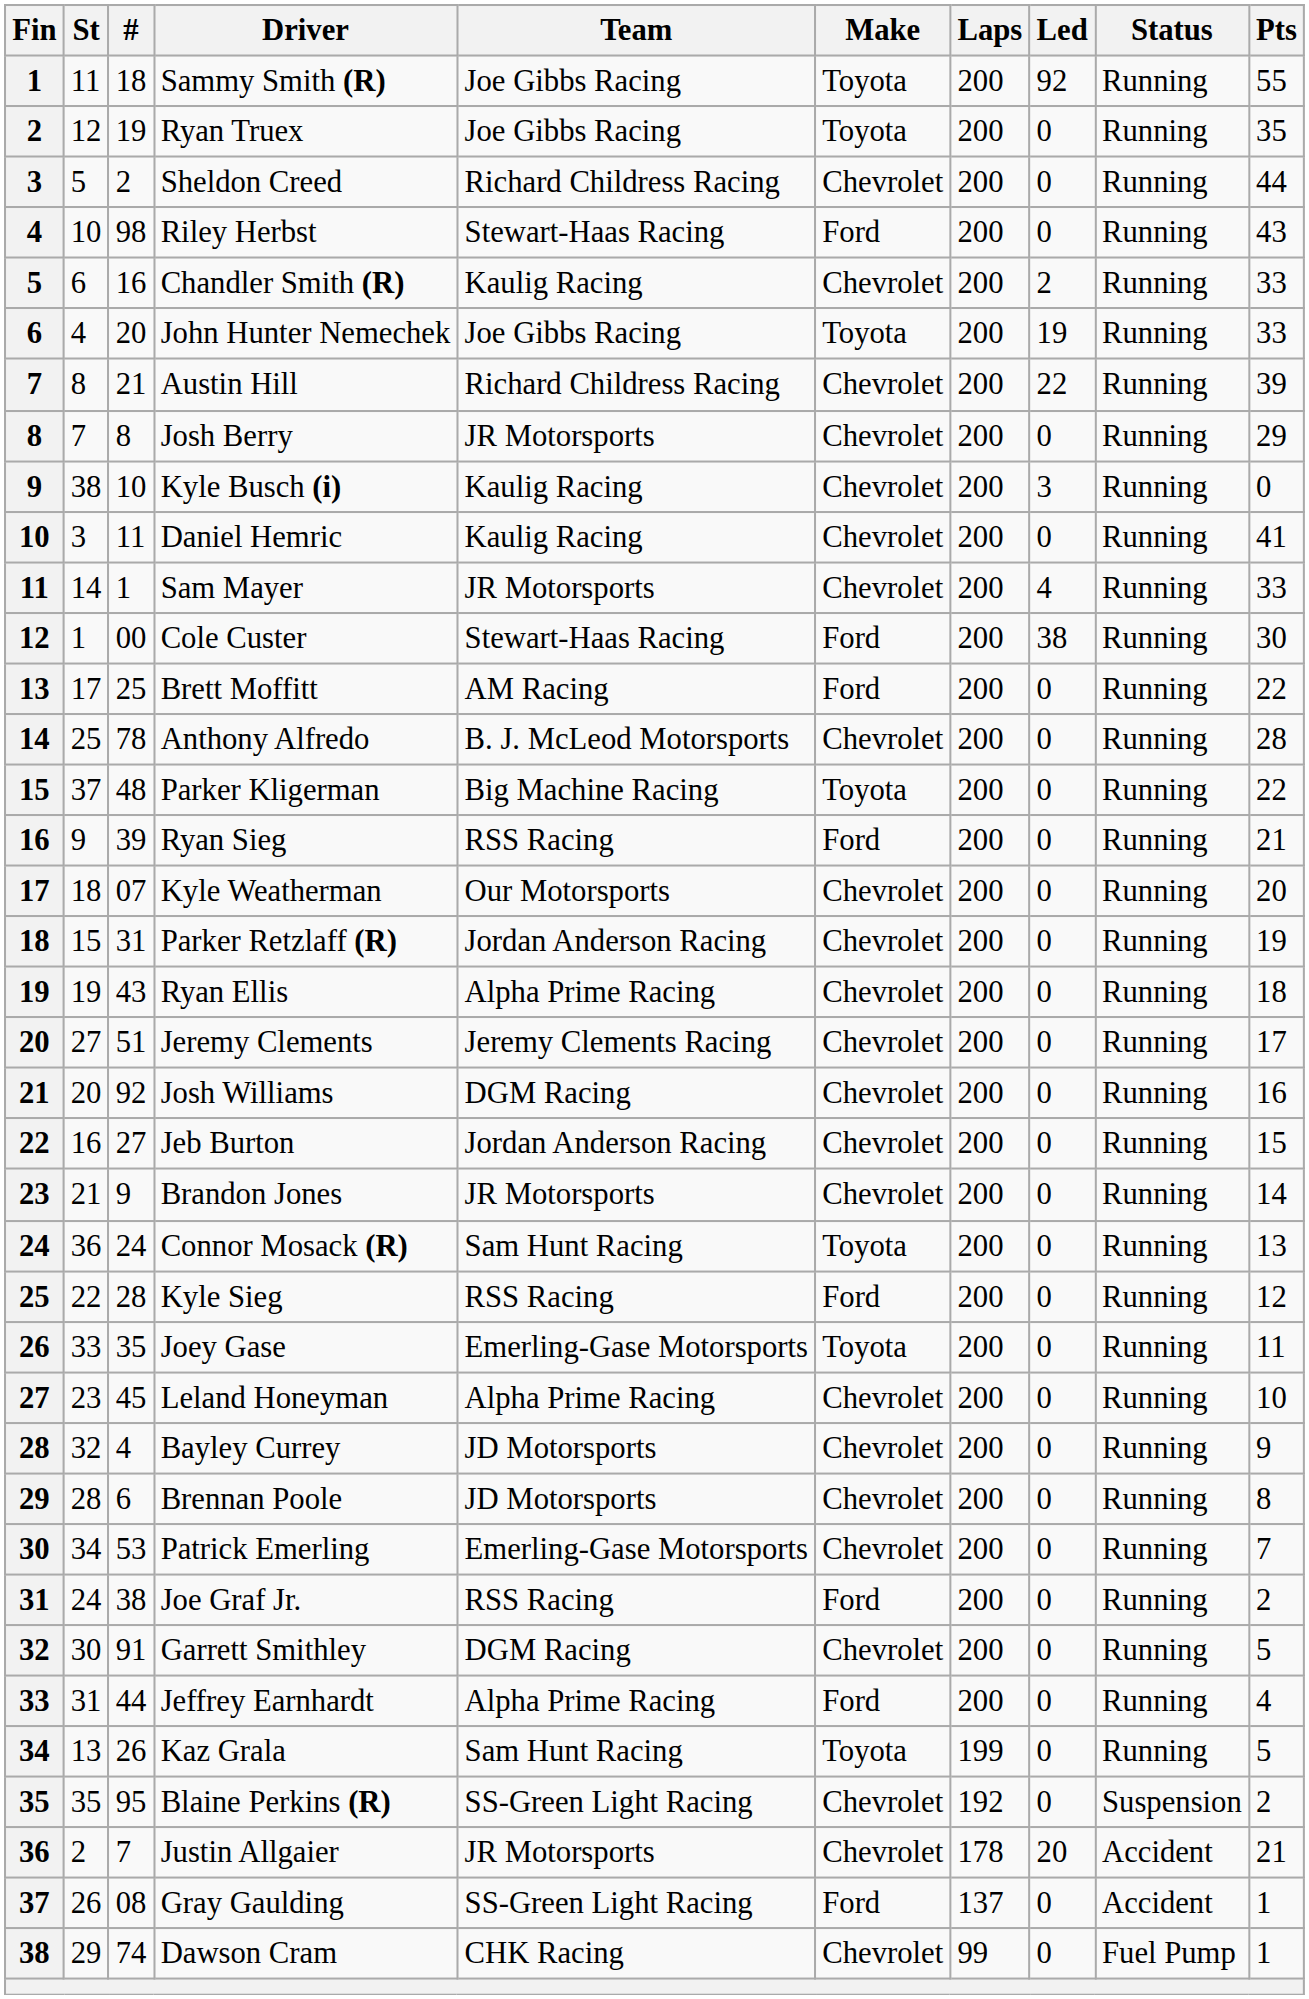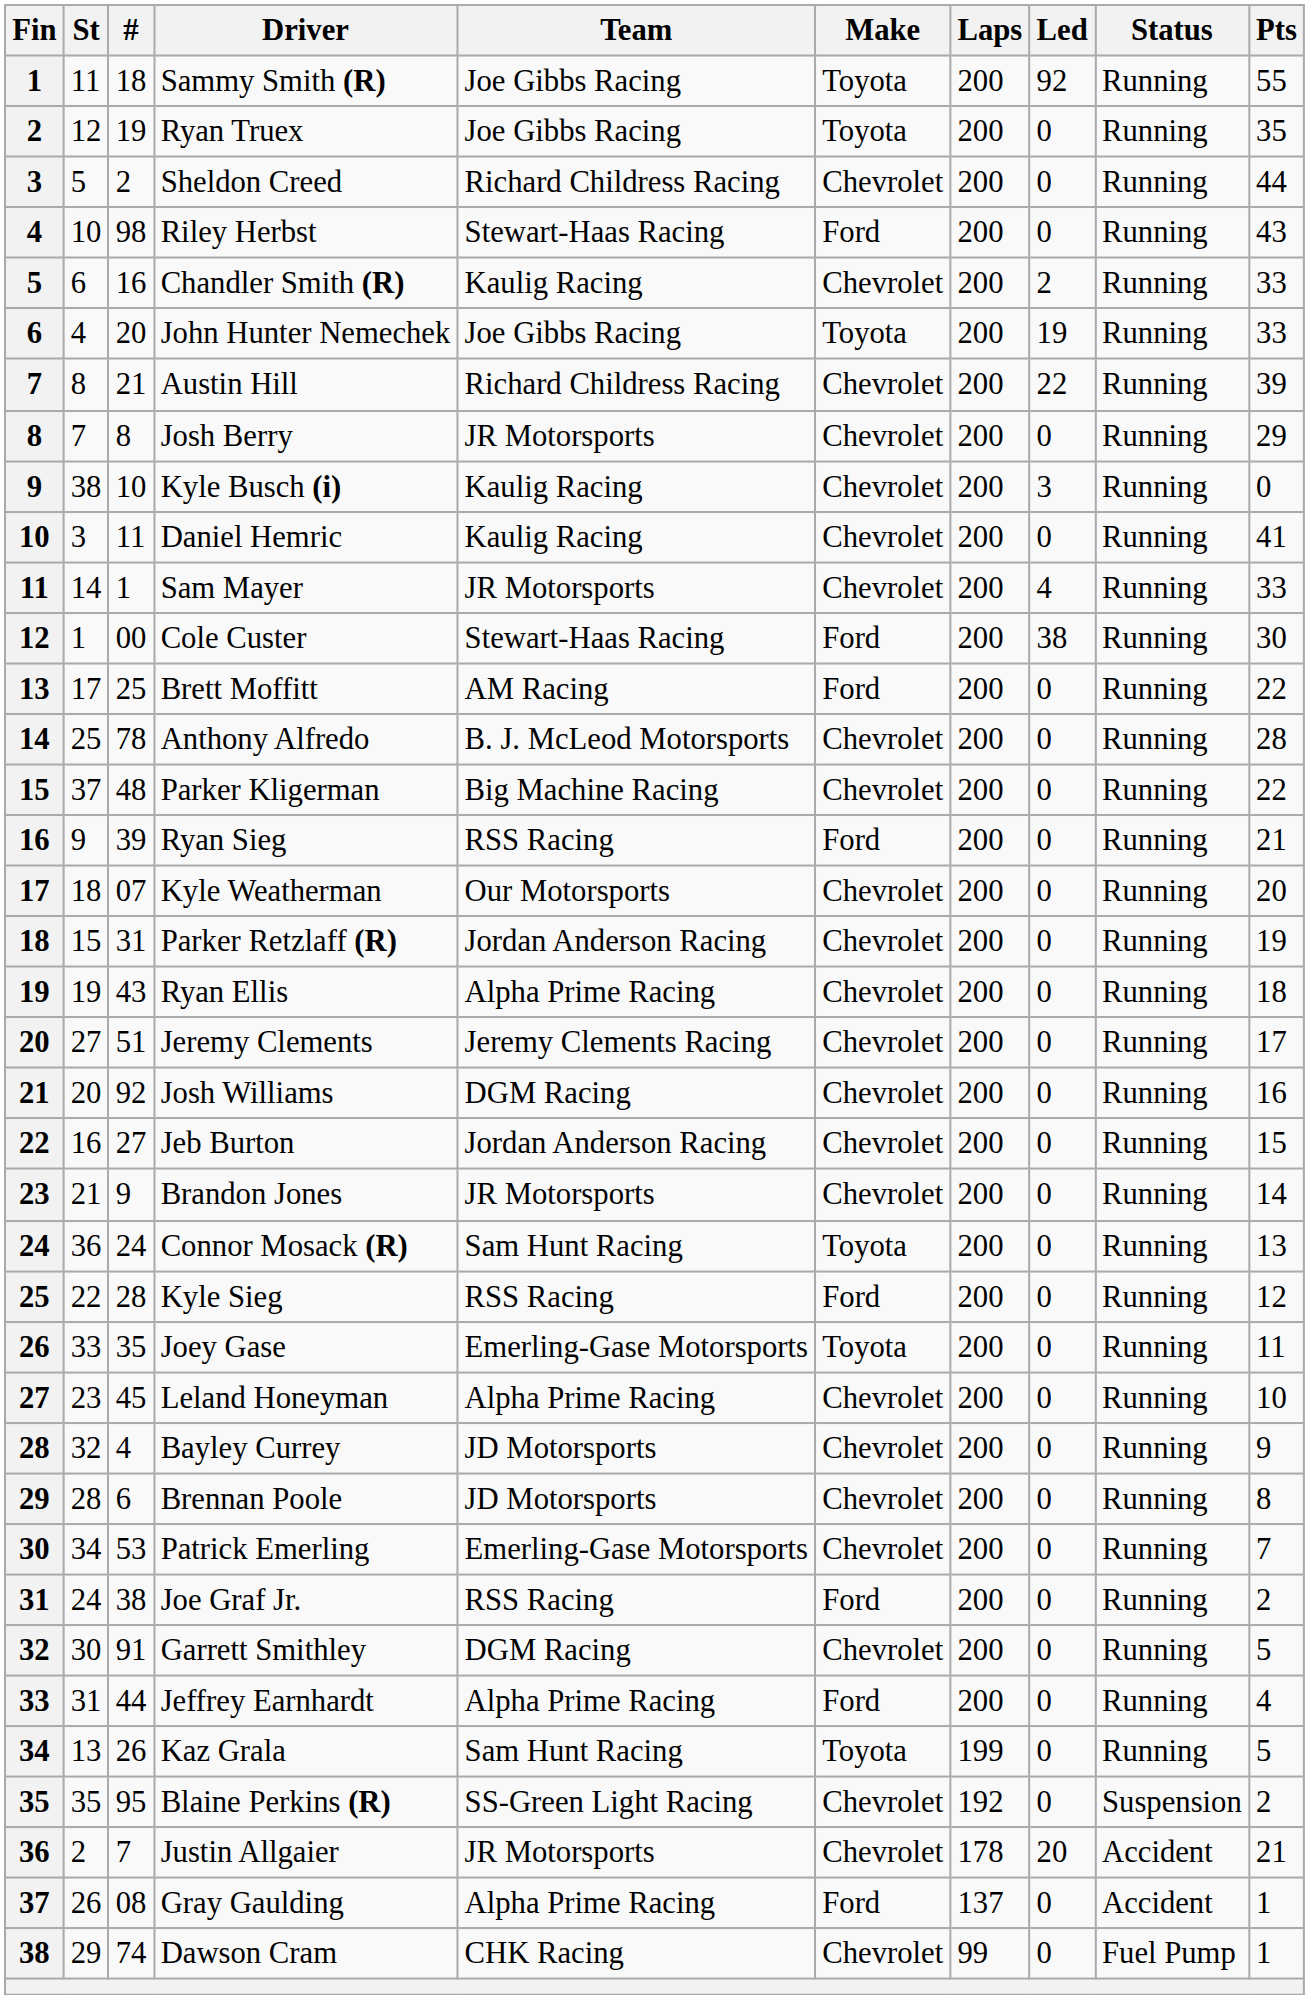 <table class="wikitable" style="font-size:95%">
 <tr>
 <th>Fin</th>
 <th>St</th>
 <th>#</th>
 <th>Driver</th>
 <th>Team</th>
 <th>Make</th>
 <th>Laps</th>
 <th>Led</th>
 <th>Status</th>
 <th>Pts</th>
 </tr>
 <tr>
 <th>1</th>
 <td>11</td>
 <td>18</td>
 <td>Sammy Smith <strong>(R)</strong></td>
 <td>Joe Gibbs Racing</td>
 <td>Toyota</td>
 <td>200</td>
 <td>92</td>
 <td>Running</td>
 <td>55</td>
 </tr>
 <tr>
 <th>2</th>
 <td>12</td>
 <td>19</td>
 <td>Ryan Truex</td>
 <td>Joe Gibbs Racing</td>
 <td>Toyota</td>
 <td>200</td>
 <td>0</td>
 <td>Running</td>
 <td>35</td>
 </tr>
 <tr>
 <th>3</th>
 <td>5</td>
 <td>2</td>
 <td>Sheldon Creed</td>
 <td>Richard Childress Racing</td>
 <td>Chevrolet</td>
 <td>200</td>
 <td>0</td>
 <td>Running</td>
 <td>44</td>
 </tr>
 <tr>
 <th>4</th>
 <td>10</td>
 <td>98</td>
 <td>Riley Herbst</td>
 <td>Stewart-Haas Racing</td>
 <td>Ford</td>
 <td>200</td>
 <td>0</td>
 <td>Running</td>
 <td>43</td>
 </tr>
 <tr>
 <th>5</th>
 <td>6</td>
 <td>16</td>
 <td>Chandler Smith <strong>(R)</strong></td>
 <td>Kaulig Racing</td>
 <td>Chevrolet</td>
 <td>200</td>
 <td>2</td>
 <td>Running</td>
 <td>33</td>
 </tr>
 <tr>
 <th>6</th>
 <td>4</td>
 <td>20</td>
 <td>John Hunter Nemechek</td>
 <td>Joe Gibbs Racing</td>
 <td>Toyota</td>
 <td>200</td>
 <td>19</td>
 <td>Running</td>
 <td>33</td>
 </tr>
 <tr>
 <th>7</th>
 <td>8</td>
 <td>21</td>
 <td>Austin Hill</td>
 <td>Richard Childress Racing</td>
 <td>Chevrolet</td>
 <td>200</td>
 <td>22</td>
 <td>Running</td>
 <td>39</td>
 </tr>
 <tr>
 <th>8</th>
 <td>7</td>
 <td>8</td>
 <td>Josh Berry</td>
 <td>JR Motorsports</td>
 <td>Chevrolet</td>
 <td>200</td>
 <td>0</td>
 <td>Running</td>
 <td>29</td>
 </tr>
 <tr>
 <th>9</th>
 <td>38</td>
 <td>10</td>
 <td>Kyle Busch <strong>(i)</strong></td>
 <td>Kaulig Racing</td>
 <td>Chevrolet</td>
 <td>200</td>
 <td>3</td>
 <td>Running</td>
 <td>0</td>
 </tr>
 <tr>
 <th>10</th>
 <td>3</td>
 <td>11</td>
 <td>Daniel Hemric</td>
 <td>Kaulig Racing</td>
 <td>Chevrolet</td>
 <td>200</td>
 <td>0</td>
 <td>Running</td>
 <td>41</td>
 </tr>
 <tr>
 <th>11</th>
 <td>14</td>
 <td>1</td>
 <td>Sam Mayer</td>
 <td>JR Motorsports</td>
 <td>Chevrolet</td>
 <td>200</td>
 <td>4</td>
 <td>Running</td>
 <td>33</td>
 </tr>
 <tr>
 <th>12</th>
 <td>1</td>
 <td>00</td>
 <td>Cole Custer</td>
 <td>Stewart-Haas Racing</td>
 <td>Ford</td>
 <td>200</td>
 <td>38</td>
 <td>Running</td>
 <td>30</td>
 </tr>
 <tr>
 <th>13</th>
 <td>17</td>
 <td>25</td>
 <td>Brett Moffitt</td>
 <td>AM Racing</td>
 <td>Ford</td>
 <td>200</td>
 <td>0</td>
 <td>Running</td>
 <td>22</td>
 </tr>
 <tr>
 <th>14</th>
 <td>25</td>
 <td>78</td>
 <td>Anthony Alfredo</td>
 <td>B. J. McLeod Motorsports</td>
 <td>Chevrolet</td>
 <td>200</td>
 <td>0</td>
 <td>Running</td>
 <td>28</td>
 </tr>
 <tr>
 <th>15</th>
 <td>37</td>
 <td>48</td>
 <td>Parker Kligerman</td>
 <td>Big Machine Racing</td>
-<td>Toyota</td>
+<td>Chevrolet</td>
 <td>200</td>
 <td>0</td>
 <td>Running</td>
 <td>22</td>
 </tr>
 <tr>
 <th>16</th>
 <td>9</td>
 <td>39</td>
 <td>Ryan Sieg</td>
 <td>RSS Racing</td>
 <td>Ford</td>
 <td>200</td>
 <td>0</td>
 <td>Running</td>
 <td>21</td>
 </tr>
 <tr>
 <th>17</th>
 <td>18</td>
 <td>07</td>
 <td>Kyle Weatherman</td>
 <td>Our Motorsports</td>
 <td>Chevrolet</td>
 <td>200</td>
 <td>0</td>
 <td>Running</td>
 <td>20</td>
 </tr>
 <tr>
 <th>18</th>
 <td>15</td>
 <td>31</td>
 <td>Parker Retzlaff <strong>(R)</strong></td>
 <td>Jordan Anderson Racing</td>
 <td>Chevrolet</td>
 <td>200</td>
 <td>0</td>
 <td>Running</td>
 <td>19</td>
 </tr>
 <tr>
 <th>19</th>
 <td>19</td>
 <td>43</td>
 <td>Ryan Ellis</td>
 <td>Alpha Prime Racing</td>
 <td>Chevrolet</td>
 <td>200</td>
 <td>0</td>
 <td>Running</td>
 <td>18</td>
 </tr>
 <tr>
 <th>20</th>
 <td>27</td>
 <td>51</td>
 <td>Jeremy Clements</td>
 <td>Jeremy Clements Racing</td>
 <td>Chevrolet</td>
 <td>200</td>
 <td>0</td>
 <td>Running</td>
 <td>17</td>
 </tr>
 <tr>
 <th>21</th>
 <td>20</td>
 <td>92</td>
 <td>Josh Williams</td>
 <td>DGM Racing</td>
 <td>Chevrolet</td>
 <td>200</td>
 <td>0</td>
 <td>Running</td>
 <td>16</td>
 </tr>
 <tr>
 <th>22</th>
 <td>16</td>
 <td>27</td>
 <td>Jeb Burton</td>
 <td>Jordan Anderson Racing</td>
 <td>Chevrolet</td>
 <td>200</td>
 <td>0</td>
 <td>Running</td>
 <td>15</td>
 </tr>
 <tr>
 <th>23</th>
 <td>21</td>
 <td>9</td>
 <td>Brandon Jones</td>
 <td>JR Motorsports</td>
 <td>Chevrolet</td>
 <td>200</td>
 <td>0</td>
 <td>Running</td>
 <td>14</td>
 </tr>
 <tr>
 <th>24</th>
 <td>36</td>
 <td>24</td>
 <td>Connor Mosack <strong>(R)</strong></td>
 <td>Sam Hunt Racing</td>
 <td>Toyota</td>
 <td>200</td>
 <td>0</td>
 <td>Running</td>
 <td>13</td>
 </tr>
 <tr>
 <th>25</th>
 <td>22</td>
 <td>28</td>
 <td>Kyle Sieg</td>
 <td>RSS Racing</td>
 <td>Ford</td>
 <td>200</td>
 <td>0</td>
 <td>Running</td>
 <td>12</td>
 </tr>
 <tr>
 <th>26</th>
 <td>33</td>
 <td>35</td>
 <td>Joey Gase</td>
 <td>Emerling-Gase Motorsports</td>
 <td>Toyota</td>
 <td>200</td>
 <td>0</td>
 <td>Running</td>
 <td>11</td>
 </tr>
 <tr>
 <th>27</th>
 <td>23</td>
 <td>45</td>
 <td>Leland Honeyman</td>
 <td>Alpha Prime Racing</td>
 <td>Chevrolet</td>
 <td>200</td>
 <td>0</td>
 <td>Running</td>
 <td>10</td>
 </tr>
 <tr>
 <th>28</th>
 <td>32</td>
 <td>4</td>
 <td>Bayley Currey</td>
 <td>JD Motorsports</td>
 <td>Chevrolet</td>
 <td>200</td>
 <td>0</td>
 <td>Running</td>
 <td>9</td>
 </tr>
 <tr>
 <th>29</th>
 <td>28</td>
 <td>6</td>
 <td>Brennan Poole</td>
 <td>JD Motorsports</td>
 <td>Chevrolet</td>
 <td>200</td>
 <td>0</td>
 <td>Running</td>
 <td>8</td>
 </tr>
 <tr>
 <th>30</th>
 <td>34</td>
 <td>53</td>
 <td>Patrick Emerling</td>
 <td>Emerling-Gase Motorsports</td>
 <td>Chevrolet</td>
 <td>200</td>
 <td>0</td>
 <td>Running</td>
 <td>7</td>
 </tr>
 <tr>
 <th>31</th>
 <td>24</td>
 <td>38</td>
 <td>Joe Graf Jr.</td>
 <td>RSS Racing</td>
 <td>Ford</td>
 <td>200</td>
 <td>0</td>
 <td>Running</td>
 <td>2</td>
 </tr>
 <tr>
 <th>32</th>
 <td>30</td>
 <td>91</td>
 <td>Garrett Smithley</td>
 <td>DGM Racing</td>
 <td>Chevrolet</td>
 <td>200</td>
 <td>0</td>
 <td>Running</td>
 <td>5</td>
 </tr>
 <tr>
 <th>33</th>
 <td>31</td>
 <td>44</td>
 <td>Jeffrey Earnhardt</td>
 <td>Alpha Prime Racing</td>
 <td>Ford</td>
 <td>200</td>
 <td>0</td>
 <td>Running</td>
 <td>4</td>
 </tr>
 <tr>
 <th>34</th>
 <td>13</td>
 <td>26</td>
 <td>Kaz Grala</td>
 <td>Sam Hunt Racing</td>
 <td>Toyota</td>
 <td>199</td>
 <td>0</td>
 <td>Running</td>
 <td>5</td>
 </tr>
 <tr>
 <th>35</th>
 <td>35</td>
 <td>95</td>
 <td>Blaine Perkins <strong>(R)</strong></td>
 <td>SS-Green Light Racing</td>
 <td>Chevrolet</td>
 <td>192</td>
 <td>0</td>
 <td>Suspension</td>
 <td>2</td>
 </tr>
 <tr>
 <th>36</th>
 <td>2</td>
 <td>7</td>
 <td>Justin Allgaier</td>
 <td>JR Motorsports</td>
 <td>Chevrolet</td>
 <td>178</td>
 <td>20</td>
 <td>Accident</td>
 <td>21</td>
 </tr>
 <tr>
 <th>37</th>
 <td>26</td>
 <td>08</td>
 <td>Gray Gaulding</td>
-<td>SS-Green Light Racing</td>
+<td>Alpha Prime Racing</td>
 <td>Ford</td>
 <td>137</td>
 <td>0</td>
 <td>Accident</td>
 <td>1</td>
 </tr>
 <tr>
 <th>38</th>
 <td>29</td>
 <td>74</td>
 <td>Dawson Cram</td>
 <td>CHK Racing</td>
 <td>Chevrolet</td>
 <td>99</td>
 <td>0</td>
 <td>Fuel Pump</td>
 <td>1</td>
 </tr>
 <tr>
 <th colspan="10"></th>
 </tr>
 </table>
